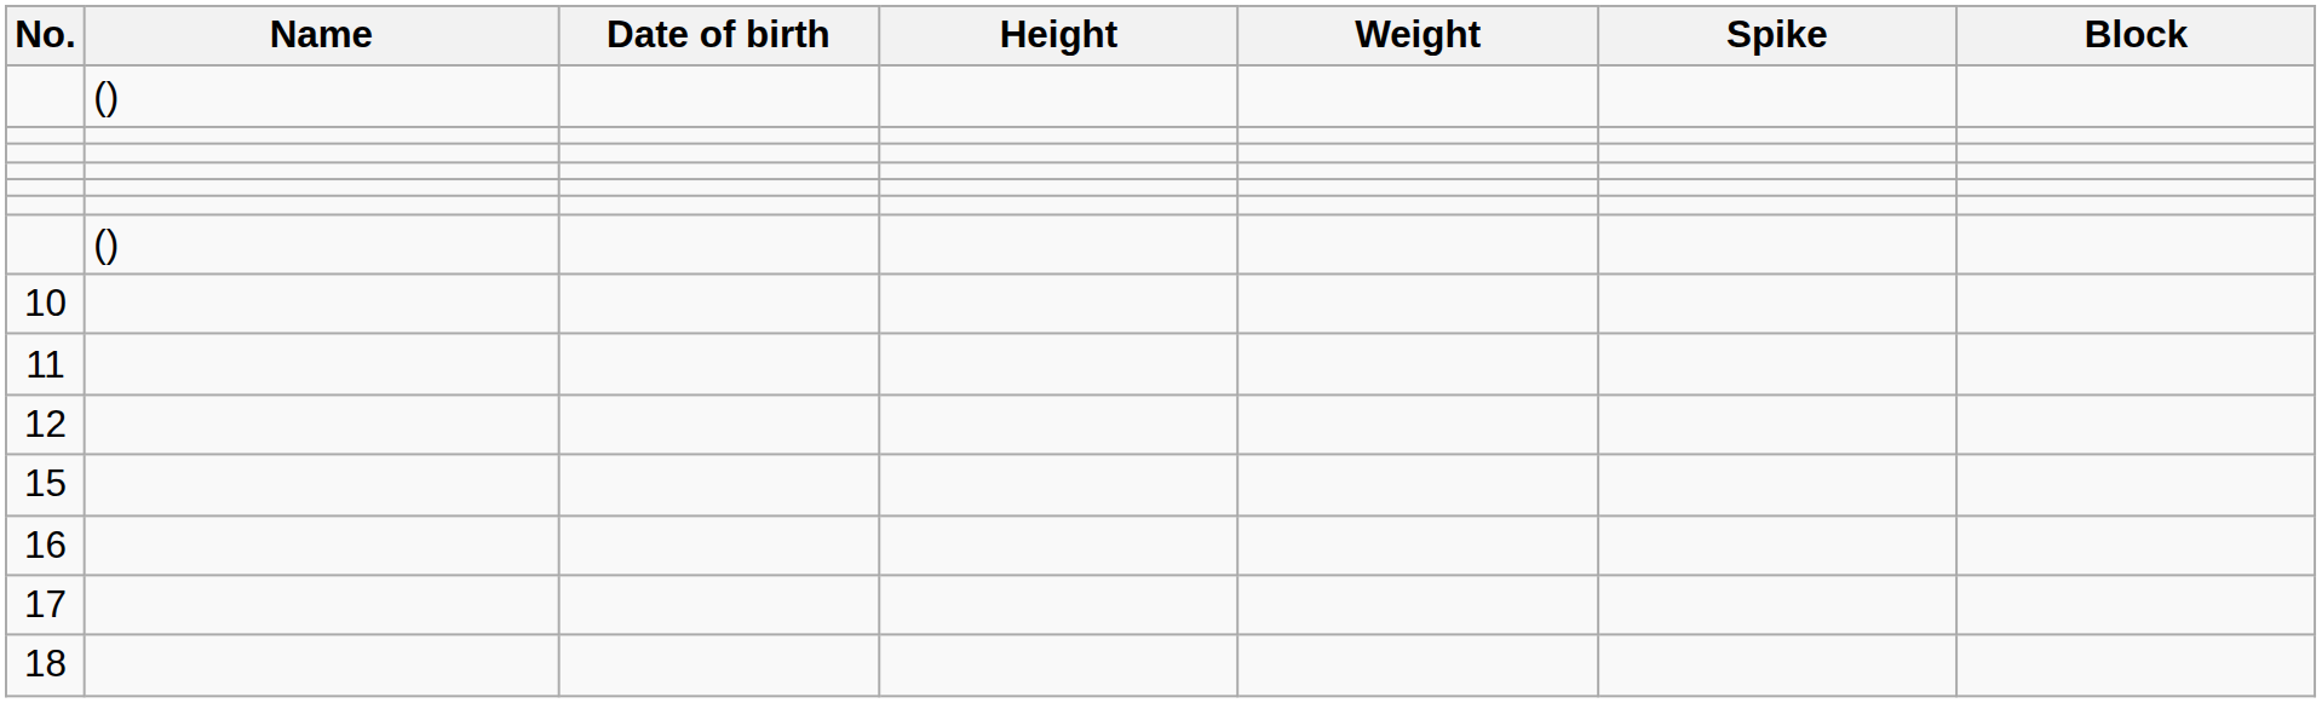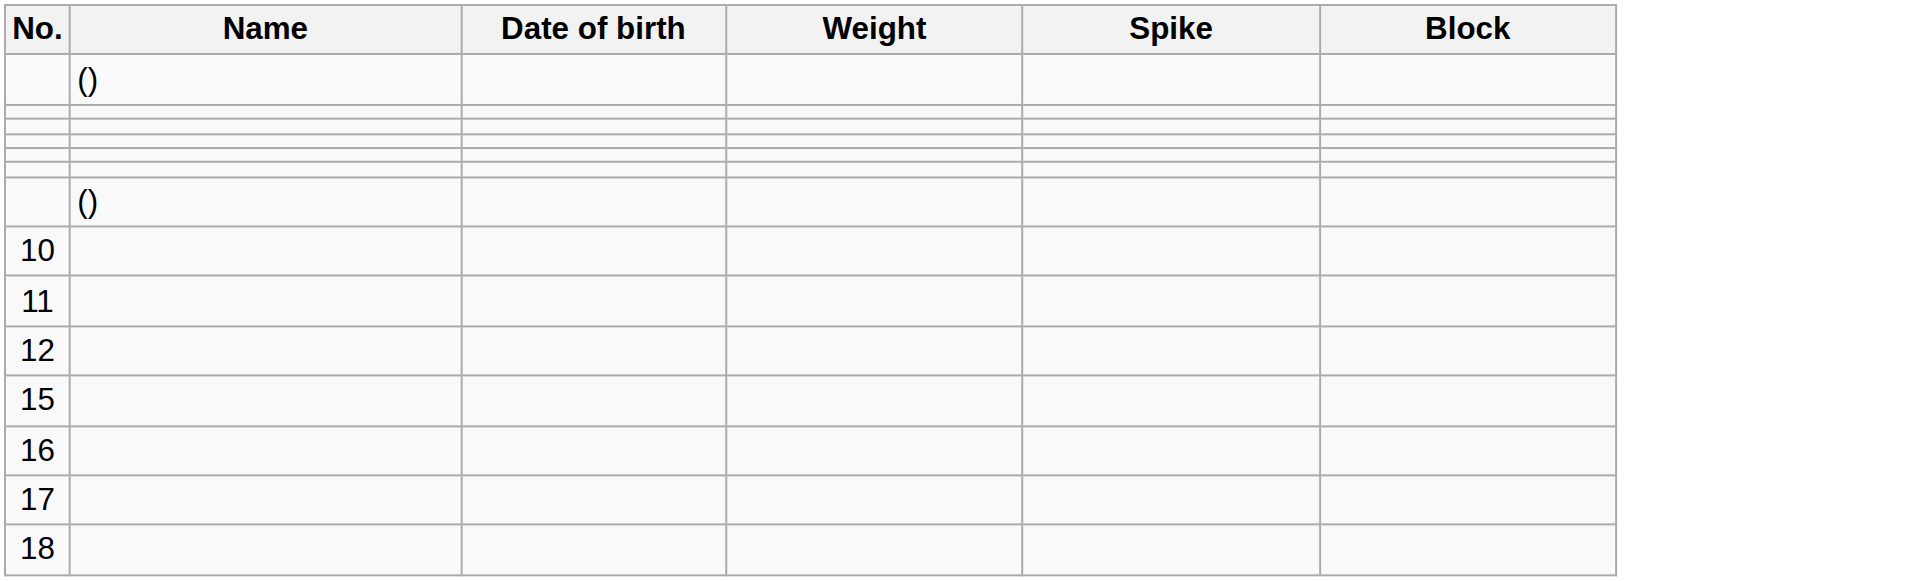 <table class="wikitable sortable" style="font-size:100%; text-align:center;">
 <tr>
 <th>No.</th>
 <th style="width:12em">Name</th>
 <th style="width:8em">Date of birth</th>
-<th style="width:9em">Height</th>
 <th style="width:9em">Weight</th>
 <th style="width:9em">Spike</th>
 <th style="width:9em">Block</th>
 </tr>
 <tr>
 <td></td>
 <td align=left>  ()</td>
 <td align=right></td>
 <td></td>
 <td></td>
 <td></td>
-<td></td>
 </tr>
 <tr>
 <td></td>
 <td align=left> </td>
 <td align=right></td>
-<td></td>
 <td></td>
 <td></td>
 <td></td>
 </tr>
 <tr>
 <td></td>
 <td align=left> </td>
 <td align=right></td>
 <td></td>
 <td></td>
 <td></td>
-<td></td>
 </tr>
 <tr>
 <td></td>
 <td align=left> </td>
 <td align=right></td>
-<td></td>
 <td></td>
 <td></td>
 <td></td>
 </tr>
 <tr>
 <td></td>
 <td align=left> </td>
 <td align=right></td>
 <td></td>
 <td></td>
 <td></td>
-<td></td>
 </tr>
 <tr>
 <td></td>
 <td align=left></td>
 <td align=right></td>
-<td></td>
 <td></td>
 <td></td>
 <td></td>
 </tr>
 <tr>
 <td></td>
 <td align=left>  ()</td>
 <td align=right></td>
 <td></td>
 <td></td>
 <td></td>
-<td></td>
 </tr>
 <tr>
 <td>10</td>
 <td align=left> </td>
 <td align=right></td>
-<td></td>
 <td></td>
 <td></td>
 <td></td>
 </tr>
 <tr>
 <td>11</td>
 <td align=left> </td>
 <td align=right></td>
 <td></td>
 <td></td>
 <td></td>
-<td></td>
 </tr>
 <tr>
 <td>12</td>
 <td align=left> </td>
 <td align=right></td>
-<td></td>
 <td></td>
 <td></td>
 <td></td>
 </tr>
 <tr>
 <td>15</td>
 <td align=left> </td>
 <td align=right></td>
 <td></td>
 <td></td>
 <td></td>
-<td></td>
 </tr>
 <tr>
 <td>16</td>
 <td align=left> </td>
 <td align=right></td>
-<td></td>
 <td></td>
 <td></td>
 <td></td>
 </tr>
 <tr>
 <td>17</td>
 <td align=left> </td>
 <td align=right></td>
 <td></td>
 <td></td>
 <td></td>
-<td></td>
 </tr>
 <tr>
 <td>18</td>
 <td align=left> </td>
 <td align=right></td>
 <td></td>
 <td></td>
 <td></td>
-<td></td>
 </tr>
 </table>
